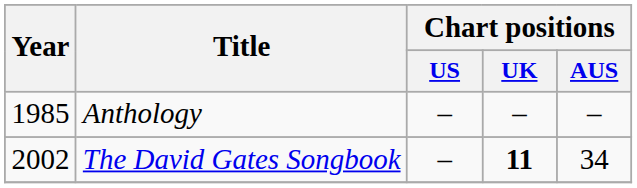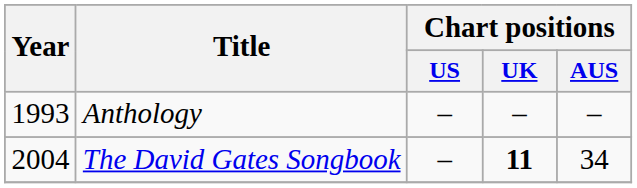 <table class="wikitable" style="text-align:center;">
 <tr>
 <th rowspan="2"><strong>Year</strong></th>
 <th rowspan="2"><strong>Title</strong></th>
 <th colspan="3">Chart positions</th>
 </tr>
 <tr style="font-size:smaller;">
 <th width="35"><a href='#'>US</a><br></th>
 <th width="35"><a href='#'>UK</a><br></th>
 <th width="35"><a href='#'>AUS</a><br></th>
 </tr>
 <tr>
-<td>1985</td>
+<td>1993</td>
 <td align="left"><em>Anthology</em></td>
 <td>–</td>
 <td>–</td>
 <td>–</td>
 </tr>
 <tr>
-<td>2002</td>
+<td>2004</td>
 <td align="left"><em><a href='#'>The David Gates Songbook</a></em></td>
 <td>–</td>
 <td><strong>11</strong></td>
 <td>34</td>
 </tr>
 <tr>
 </tr>
 </table>
